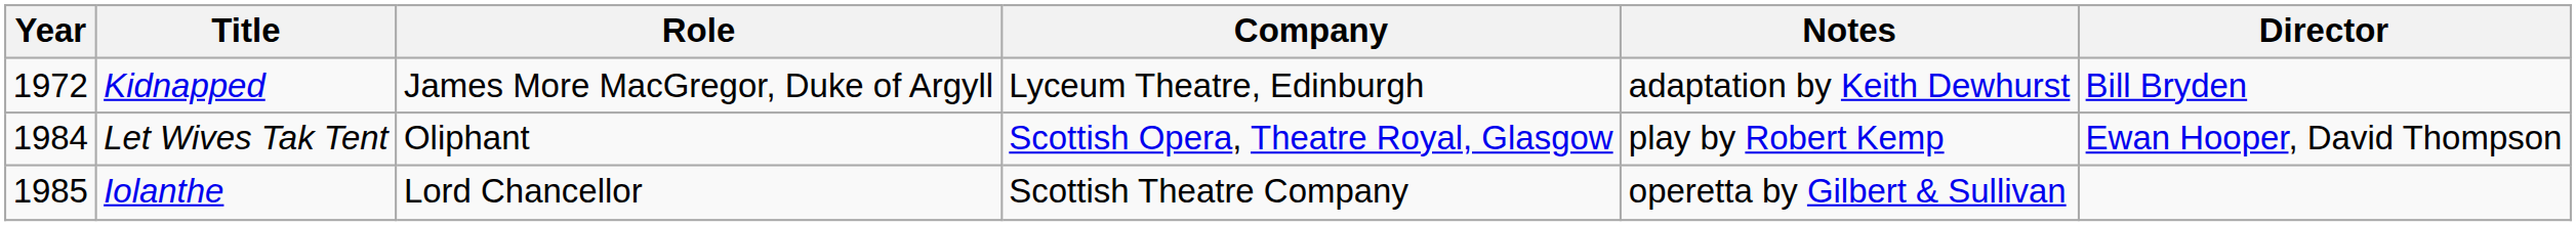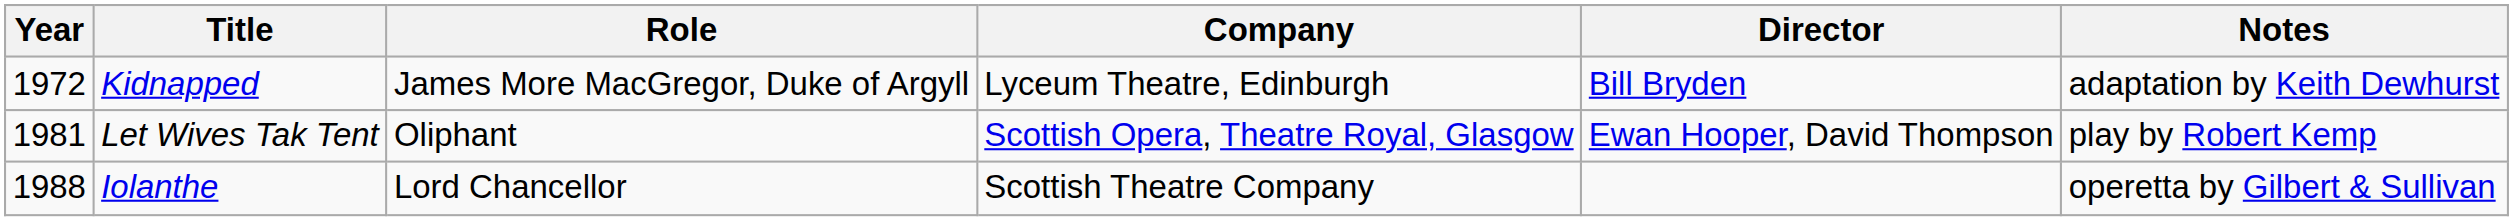 <table class="wikitable">
 <tr>
 <th>Year</th>
 <th>Title</th>
 <th>Role</th>
 <th>Company</th>
+<th>Director</th>
 <th>Notes</th>
-<th>Director</th>
 </tr>
 <tr>
 <td>1972</td>
 <td><em><a href='#'>Kidnapped</a></em></td>
 <td>James More MacGregor, Duke of Argyll</td>
 <td>Lyceum Theatre, Edinburgh</td>
+<td><a href='#'>Bill Bryden</a></td>
 <td>adaptation by <a href='#'>Keith Dewhurst</a></td>
-<td><a href='#'>Bill Bryden</a></td>
 </tr>
 <tr>
-<td>1984</td>
+<td>1981</td>
 <td><em>Let Wives Tak Tent</em></td>
 <td>Oliphant</td>
 <td><a href='#'>Scottish Opera</a>, <a href='#'>Theatre Royal, Glasgow</a></td>
+<td><a href='#'>Ewan Hooper</a>, David Thompson</td>
 <td>play by <a href='#'>Robert Kemp</a></td>
-<td><a href='#'>Ewan Hooper</a>, David Thompson</td>
 </tr>
 <tr>
-<td>1985</td>
+<td>1988</td>
 <td><em><a href='#'>Iolanthe</a></em></td>
 <td>Lord Chancellor</td>
 <td>Scottish Theatre Company</td>
+<td></td>
 <td>operetta by <a href='#'>Gilbert & Sullivan</a></td>
-<td></td>
 </tr>
 </table>
